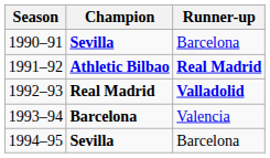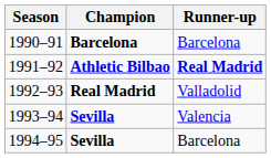 <table class="wikitable">
 <tr>
 <th>Season</th>
 <th>Champion</th>
 <th>Runner-up</th>
 </tr>
 <tr>
 <td>1990–91</td>
-<td><strong><a href='#'>Sevilla</a></strong></td>
+<td><strong>Barcelona</strong></td>
 <td><a href='#'>Barcelona</a></td>
 </tr>
 <tr>
 <td>1991–92</td>
 <td><strong><a href='#'>Athletic Bilbao</a></strong></td>
 <td><strong><a href='#'>Real Madrid</a></strong></td>
 </tr>
 <tr>
 <td>1992–93</td>
 <td><strong>Real Madrid</strong></td>
-<td><strong><a href='#'>Valladolid</a></strong></td>
+<td><a href='#'>Valladolid</a></td>
 </tr>
 <tr>
 <td>1993–94</td>
-<td><strong>Barcelona</strong></td>
+<td><strong><a href='#'>Sevilla</a></strong></td>
 <td><a href='#'>Valencia</a></td>
 </tr>
 <tr>
 <td>1994–95</td>
 <td><strong>Sevilla</strong></td>
 <td>Barcelona</td>
 </tr>
 </table>
